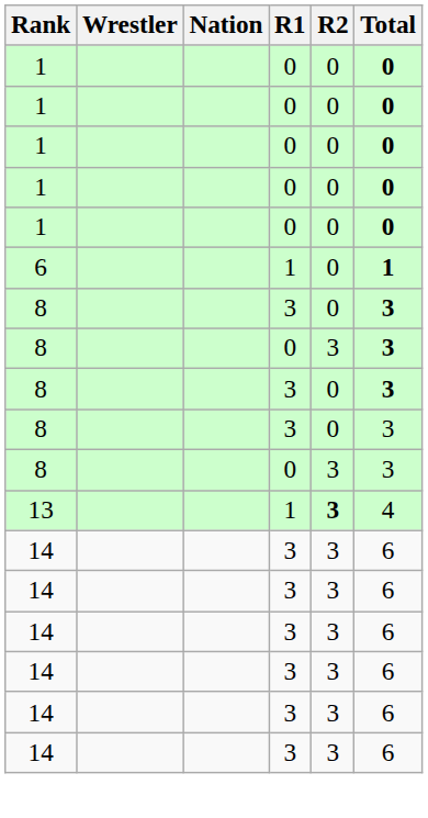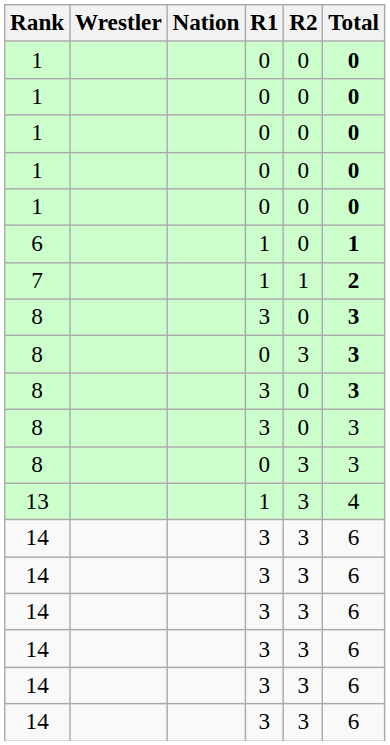 <table class="wikitable sortable" style="text-align:center;">
 <tr>
 <th>Rank</th>
 <th>Wrestler</th>
 <th>Nation</th>
 <th>R1</th>
 <th>R2</th>
 <th>Total</th>
 </tr>
 <tr style="background:#cfc;">
 <td>1</td>
 <td align=left></td>
 <td align=left></td>
 <td>0</td>
 <td>0</td>
 <td><strong>0</strong></td>
 </tr>
 <tr style="background:#cfc;">
 <td>1</td>
 <td align=left></td>
 <td align=left></td>
 <td>0</td>
 <td>0</td>
 <td><strong>0</strong></td>
 </tr>
 <tr style="background:#cfc;">
 <td>1</td>
 <td align=left></td>
 <td align=left></td>
 <td>0</td>
 <td>0</td>
 <td><strong>0</strong></td>
 </tr>
 <tr style="background:#cfc;">
 <td>1</td>
 <td align=left></td>
 <td align=left></td>
 <td>0</td>
 <td>0</td>
 <td><strong>0</strong></td>
 </tr>
 <tr style="background:#cfc;">
 <td>1</td>
 <td align=left></td>
 <td align=left></td>
 <td>0</td>
 <td>0</td>
 <td><strong>0</strong></td>
 </tr>
 <tr style="background:#cfc;">
 <td>6</td>
 <td align=left></td>
 <td align=left></td>
 <td>1</td>
 <td>0</td>
 <td><strong>1</strong></td>
 </tr>
 <tr style="background:#cfc;">
+<td>7</td>
+<td align=left></td>
+<td align=left></td>
+<td>1</td>
+<td>1</td>
+<td><strong>2</strong></td>
+</tr>
+<tr style="background:#cfc;">
 <td>8</td>
 <td align=left></td>
 <td align=left></td>
 <td>3</td>
 <td>0</td>
 <td><strong>3</strong></td>
 </tr>
 <tr style="background:#cfc;">
 <td>8</td>
 <td align=left></td>
 <td align=left></td>
 <td>0</td>
 <td>3</td>
 <td><strong>3</strong></td>
 </tr>
 <tr style="background:#cfc;">
 <td>8</td>
 <td align=left></td>
 <td align=left></td>
 <td>3</td>
 <td>0</td>
 <td><strong>3<em></td>
 </tr>
 <tr style="background:#cfc;">
 <td>8</td>
 <td align=left></td>
 <td align=left></td>
 <td>3</td>
 <td>0</td>
 <td></strong>3<strong></td>
 </tr>
 <tr style="background:#cfc;">
 <td>8</td>
 <td align=left></td>
 <td align=left></td>
 <td>0</td>
 <td>3</td>
 <td></strong>3<strong></td>
 </tr>
 <tr style="background:#cfc;">
 <td>13</td>
 <td align=left></td>
 <td align=left></td>
 <td>1</td>
-<td><strong>3</strong></td>
+<td>3</td>
 <td></strong>4<strong></td>
 </tr>
 <tr>
 <td>14</td>
 <td align=left></td>
 <td align=left></td>
 <td>3</td>
 <td>3</td>
 <td></strong>6<strong></td>
 </tr>
 <tr>
 <td>14</td>
 <td align=left></td>
 <td align=left></td>
 <td>3</td>
 <td>3</td>
 <td></strong>6<strong></td>
 </tr>
 <tr>
 <td>14</td>
 <td align=left></td>
 <td align=left></td>
 <td>3</td>
 <td>3</td>
 <td></strong>6<strong></td>
 </tr>
 <tr>
 <td>14</td>
 <td align=left></td>
 <td align=left></td>
 <td>3</td>
 <td>3</td>
 <td></strong>6<strong></td>
 </tr>
 <tr>
 <td>14</td>
 <td align=left></td>
 <td align=left></td>
 <td>3</td>
 <td>3</td>
 <td></strong>6<strong></td>
 </tr>
 <tr>
 <td>14</td>
 <td align=left></td>
 <td align=left></td>
 <td>3</td>
 <td>3</td>
 <td></strong>6<strong></td>
 </tr>
 </table>
